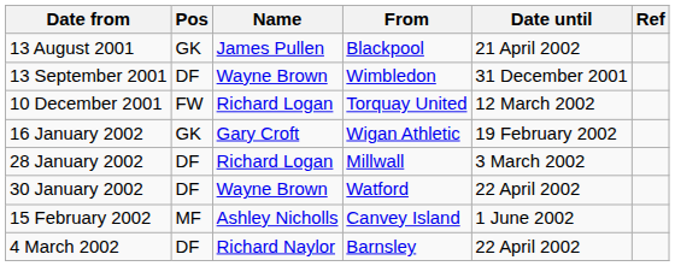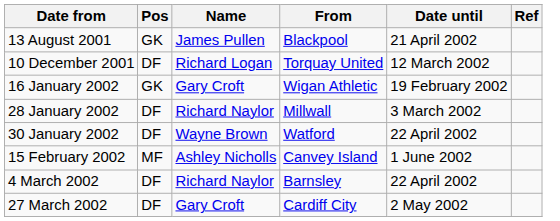 <table class="wikitable">
 <tr>
 <th>Date from</th>
 <th>Pos</th>
 <th>Name</th>
 <th>From</th>
 <th>Date until</th>
 <th>Ref</th>
 </tr>
 <tr>
 <td>13 August 2001</td>
 <td>GK</td>
 <td> <a href='#'>James Pullen</a></td>
 <td> <a href='#'>Blackpool</a></td>
 <td>21 April 2002</td>
 <td></td>
 </tr>
 <tr>
-<td>13 September 2001</td>
+<td>10 December 2001</td>
 <td>DF</td>
-<td> <a href='#'>Wayne Brown</a></td>
-<td> <a href='#'>Wimbledon</a></td>
-<td>31 December 2001</td>
-<td></td>
-</tr>
-<tr>
-<td>10 December 2001</td>
-<td>FW</td>
 <td> <a href='#'>Richard Logan</a></td>
 <td> <a href='#'>Torquay United</a></td>
 <td>12 March 2002</td>
 <td></td>
 </tr>
 <tr>
 <td>16 January 2002</td>
 <td>GK</td>
 <td> <a href='#'>Gary Croft</a></td>
 <td> <a href='#'>Wigan Athletic</a></td>
 <td>19 February 2002</td>
 <td></td>
 </tr>
 <tr>
 <td>28 January 2002</td>
 <td>DF</td>
-<td> <a href='#'>Richard Logan</a></td>
+<td> <a href='#'>Richard Naylor</a></td>
 <td> <a href='#'>Millwall</a></td>
 <td>3 March 2002</td>
 <td></td>
 </tr>
 <tr>
 <td>30 January 2002</td>
 <td>DF</td>
 <td> <a href='#'>Wayne Brown</a></td>
 <td> <a href='#'>Watford</a></td>
 <td>22 April 2002</td>
 <td></td>
 </tr>
 <tr>
 <td>15 February 2002</td>
 <td>MF</td>
 <td> <a href='#'>Ashley Nicholls</a></td>
 <td> <a href='#'>Canvey Island</a></td>
 <td>1 June 2002</td>
 <td></td>
 </tr>
 <tr>
 <td>4 March 2002</td>
 <td>DF</td>
 <td> <a href='#'>Richard Naylor</a></td>
 <td> <a href='#'>Barnsley</a></td>
 <td>22 April 2002</td>
 <td></td>
 </tr>
+<tr>
+<td>27 March 2002</td>
+<td>DF</td>
+<td> <a href='#'>Gary Croft</a></td>
+<td> <a href='#'>Cardiff City</a></td>
+<td>2 May 2002</td>
+<td></td>
+</tr>
 </table>
